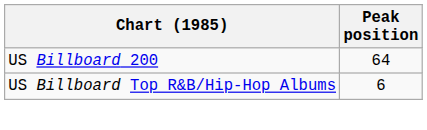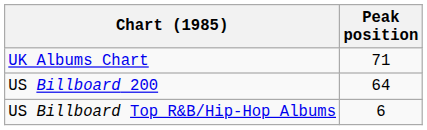 <table class="wikitable sortable">
 <tr>
 <th>Chart (1985)</th>
 <th>Peak<br>position</th>
+</tr>
+<tr>
+<td><a href='#'>UK Albums Chart</a></td>
+<td style="text-align:center;">71</td>
 </tr>
 <tr>
 <td>US <a href='#'><em>Billboard</em> 200</a></td>
 <td style="text-align:center;">64</td>
 </tr>
 <tr>
 <td>US <em>Billboard</em> <a href='#'>Top R&B/Hip-Hop Albums</a></td>
 <td style="text-align:center;">6</td>
 </tr>
 </table>
